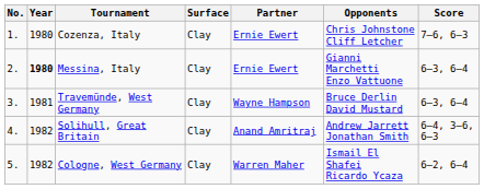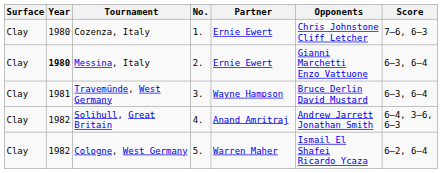 <table class="sortable wikitable" style=font-size:97%>
 <tr>
-<th>No.</th>
+<th width=50>Surface</th>
 <th>Year</th>
 <th width=200>Tournament</th>
-<th width=50>Surface</th>
+<th>No.</th>
 <th width=140>Partner</th>
 <th width=140>Opponents</th>
 <th style="width:90px" class="unsortable">Score</th>
 </tr>
 <tr>
-<td>1.</td>
+<td>Clay</td>
 <td>1980</td>
 <td>Cozenza, Italy</td>
-<td>Clay</td>
+<td>1.</td>
 <td> <a href='#'>Ernie Ewert</a></td>
 <td> <a href='#'>Chris Johnstone</a><br> <a href='#'>Cliff Letcher</a></td>
 <td>7–6, 6–3</td>
 </tr>
 <tr>
-<td>2.</td>
+<td>Clay</td>
 <td><strong>1980</strong></td>
 <td><a href='#'>Messina</a>, Italy</td>
-<td>Clay</td>
+<td>2.</td>
 <td> <a href='#'>Ernie Ewert</a></td>
 <td> <a href='#'>Gianni Marchetti</a><br> <a href='#'>Enzo Vattuone</a></td>
 <td>6–3, 6–4</td>
 </tr>
 <tr>
-<td>3.</td>
+<td>Clay</td>
 <td>1981</td>
 <td><a href='#'>Travemünde</a>, <a href='#'>West Germany</a></td>
-<td>Clay</td>
+<td>3.</td>
 <td> <a href='#'>Wayne Hampson</a></td>
 <td> <a href='#'>Bruce Derlin</a><br> <a href='#'>David Mustard</a></td>
 <td>6–3, 6–4</td>
 </tr>
 <tr>
-<td>4.</td>
+<td>Clay</td>
 <td>1982</td>
 <td><a href='#'>Solihull</a>, <a href='#'>Great Britain</a></td>
-<td>Clay</td>
+<td>4.</td>
 <td> <a href='#'>Anand Amritraj</a></td>
 <td> <a href='#'>Andrew Jarrett</a><br> <a href='#'>Jonathan Smith</a></td>
 <td>6–4, 3–6, 6–3</td>
 </tr>
 <tr>
-<td>5.</td>
+<td>Clay</td>
 <td>1982</td>
 <td><a href='#'>Cologne</a>, <a href='#'>West Germany</a></td>
-<td>Clay</td>
+<td>5.</td>
 <td> <a href='#'>Warren Maher</a></td>
 <td> <a href='#'>Ismail El Shafei</a><br> <a href='#'>Ricardo Ycaza</a></td>
 <td>6–2, 6–4</td>
 </tr>
 </table>
